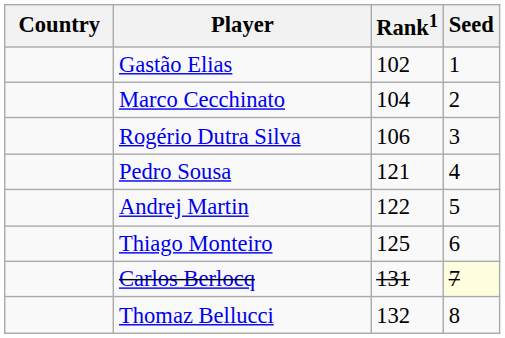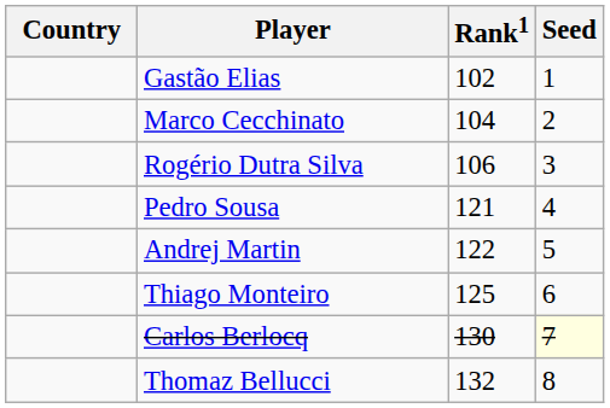 <table class="sortable wikitable">
 <tr>
 <th width="70">Country</th>
 <th width="175">Player</th>
 <th>Rank<sup>1</sup></th>
 <th>Seed</th>
 </tr>
 <tr>
 <td></td>
 <td><a href='#'>Gastão Elias</a></td>
 <td>102</td>
 <td>1</td>
 </tr>
 <tr>
 <td></td>
 <td><a href='#'>Marco Cecchinato</a></td>
 <td>104</td>
 <td>2</td>
 </tr>
 <tr>
 <td></td>
 <td><a href='#'>Rogério Dutra Silva</a></td>
 <td>106</td>
 <td>3</td>
 </tr>
 <tr>
 <td></td>
 <td><a href='#'>Pedro Sousa</a></td>
 <td>121</td>
 <td>4</td>
 </tr>
 <tr>
 <td></td>
 <td><a href='#'>Andrej Martin</a></td>
 <td>122</td>
 <td>5</td>
 </tr>
 <tr>
 <td></td>
 <td><a href='#'>Thiago Monteiro</a></td>
 <td>125</td>
 <td>6</td>
 </tr>
 <tr>
 <td><s></s></td>
 <td><s><a href='#'>Carlos Berlocq</a></s></td>
-<td><s>131</s></td>
+<td><s>130</s></td>
 <td style="background: lightyellow;"><s>7</s></td>
 </tr>
 <tr>
 <td></td>
 <td><a href='#'>Thomaz Bellucci</a></td>
 <td>132</td>
 <td>8</td>
 </tr>
 </table>
